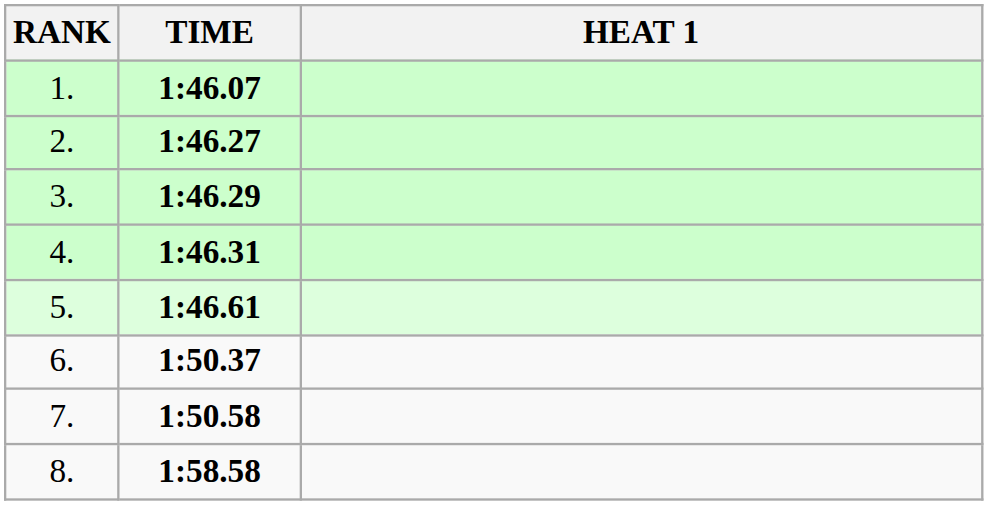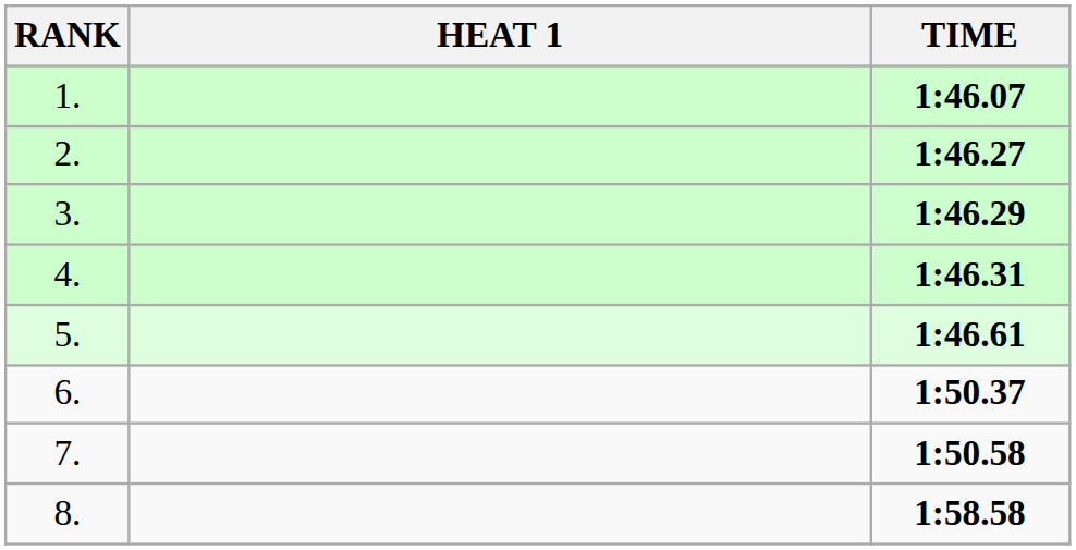 <table class="wikitable" style="border-collapse: collapse; font-size: 90%;">
 <tr>
 <th>RANK</th>
+<th style="width: 20em">HEAT 1</th>
 <th style="width: 5em">TIME</th>
-<th style="width: 20em">HEAT 1</th>
 </tr>
 <tr style="background:#ccffcc;">
 <td align="center">1.</td>
+<td></td>
 <td align="center"><strong>1:46.07</strong></td>
-<td></td>
 </tr>
 <tr style="background:#ccffcc;">
 <td align="center">2.</td>
+<td></td>
 <td align="center"><strong>1:46.27</strong></td>
-<td></td>
 </tr>
 <tr style="background:#ccffcc;">
 <td align="center">3.</td>
+<td></td>
 <td align="center"><strong>1:46.29</strong></td>
-<td></td>
 </tr>
 <tr style="background:#ccffcc;">
 <td align="center">4.</td>
+<td></td>
 <td align="center"><strong>1:46.31</strong></td>
-<td></td>
 </tr>
 <tr style="background:#ddffdd;">
 <td align="center">5.</td>
+<td></td>
 <td align="center"><strong>1:46.61</strong></td>
-<td></td>
 </tr>
 <tr>
 <td align="center">6.</td>
+<td></td>
 <td align="center"><strong>1:50.37</strong></td>
-<td></td>
 </tr>
 <tr>
 <td align="center">7.</td>
+<td></td>
 <td align="center"><strong>1:50.58</strong></td>
-<td></td>
 </tr>
 <tr>
 <td align="center">8.</td>
+<td></td>
 <td align="center"><strong>1:58.58</strong></td>
-<td></td>
 </tr>
 </table>
